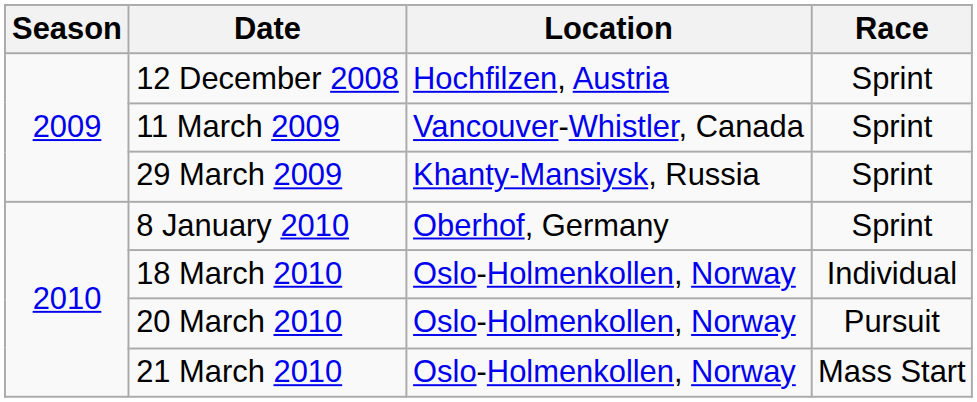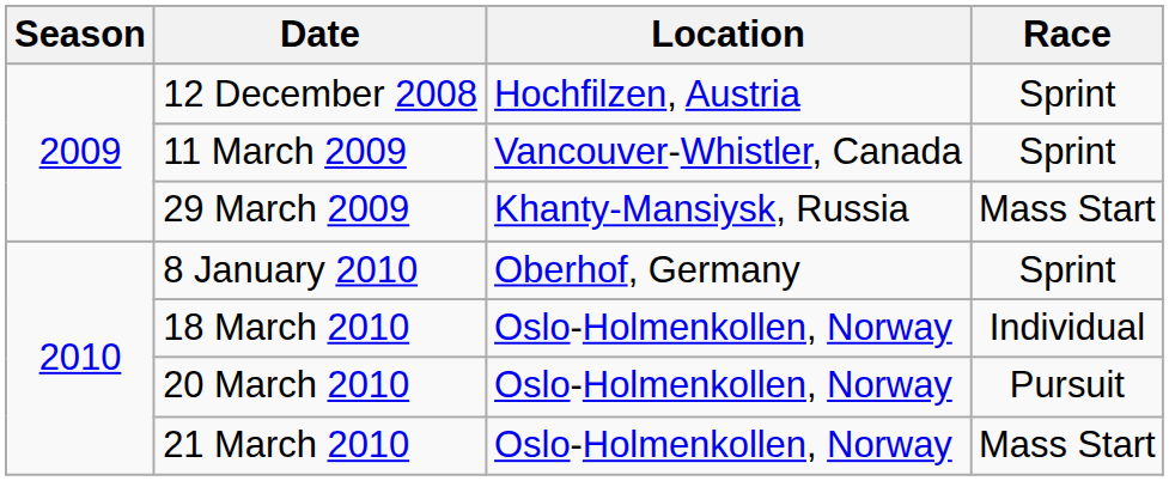 <table class="wikitable">
 <tr>
 <th>Season</th>
 <th>Date</th>
 <th>Location</th>
 <th>Race</th>
 </tr>
 <tr>
 <td rowspan=3 align=center><a href='#'>2009</a></td>
 <td>12 December <a href='#'>2008</a></td>
 <td> <a href='#'>Hochfilzen</a>, <a href='#'>Austria</a></td>
 <td align=center>Sprint</td>
 </tr>
 <tr>
 <td>11 March <a href='#'>2009</a></td>
 <td> <a href='#'>Vancouver</a>-<a href='#'>Whistler</a>, Canada</td>
 <td align=center>Sprint</td>
 </tr>
 <tr>
 <td>29 March <a href='#'>2009</a></td>
 <td> <a href='#'>Khanty-Mansiysk</a>, Russia</td>
-<td align=center>Sprint</td>
+<td align=center>Mass Start</td>
 </tr>
 <tr>
 <td rowspan=4 align=center><a href='#'>2010</a></td>
 <td>8 January <a href='#'>2010</a></td>
 <td> <a href='#'>Oberhof</a>, Germany</td>
 <td align=center>Sprint</td>
 </tr>
 <tr>
 <td>18 March <a href='#'>2010</a></td>
 <td> <a href='#'>Oslo</a>-<a href='#'>Holmenkollen</a>, <a href='#'>Norway</a></td>
 <td align=center>Individual</td>
 </tr>
 <tr>
 <td>20 March <a href='#'>2010</a></td>
 <td> <a href='#'>Oslo</a>-<a href='#'>Holmenkollen</a>, <a href='#'>Norway</a></td>
 <td align=center>Pursuit</td>
 </tr>
 <tr>
 <td>21 March <a href='#'>2010</a></td>
 <td> <a href='#'>Oslo</a>-<a href='#'>Holmenkollen</a>, <a href='#'>Norway</a></td>
 <td align=center>Mass Start</td>
 </tr>
 </table>
